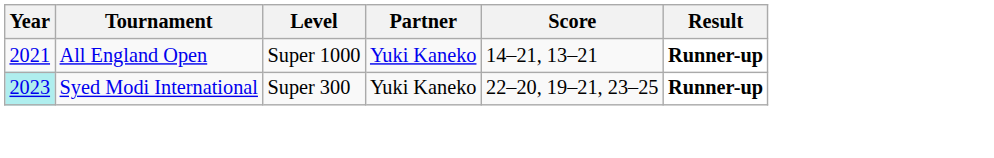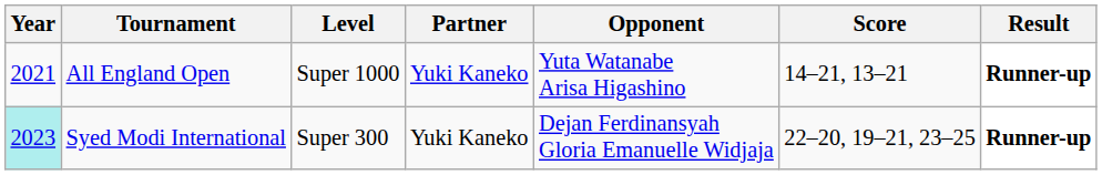 <table class="sortable wikitable" style="font-size: 90%">
 <tr>
 <th>Year</th>
 <th>Tournament</th>
 <th>Level</th>
 <th>Partner</th>
+<th>Opponent</th>
 <th>Score</th>
 <th>Result</th>
 </tr>
 <tr>
 <td align="center"><a href='#'>2021</a></td>
 <td align="left"><a href='#'>All England Open</a></td>
 <td align="left">Super 1000</td>
 <td align="left"> <a href='#'>Yuki Kaneko</a></td>
+<td align="left"> <a href='#'>Yuta Watanabe</a><br> <a href='#'>Arisa Higashino</a></td>
 <td align="left">14–21, 13–21</td>
 <td style="text-align:left; background:white"> <strong>Runner-up</strong></td>
 </tr>
 <tr>
 <td align="center" style="background: paleturquoise;"><a href='#'>2023</a></td>
 <td align="left"><a href='#'>Syed Modi International</a></td>
 <td align="left">Super 300</td>
 <td align="left"> Yuki Kaneko</td>
+<td align="left"> <a href='#'>Dejan Ferdinansyah</a><br> <a href='#'>Gloria Emanuelle Widjaja</a></td>
 <td align="left">22–20, 19–21, 23–25</td>
 <td style="text-align:left; background:white"> <strong>Runner-up</strong></td>
 </tr>
 </table>
